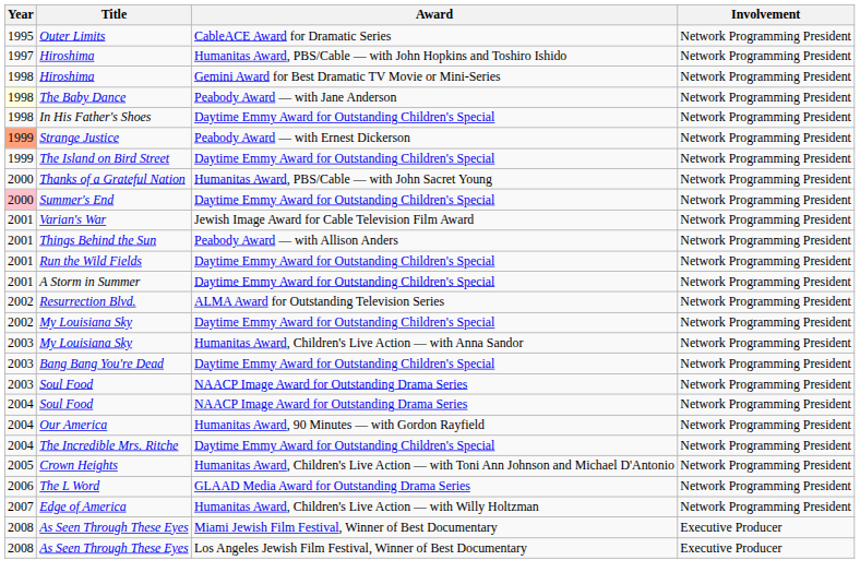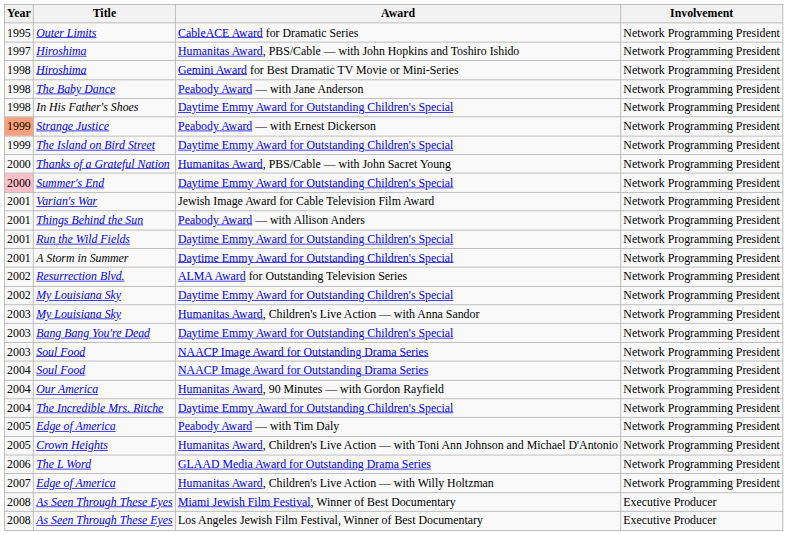 <table class="wikitable">
 <tr>
 <th>Year</th>
 <th>Title</th>
 <th>Award</th>
 <th>Involvement</th>
 </tr>
 <tr>
 <td>1995</td>
 <td><a href='#'><em>Outer Limits</em></a></td>
 <td><a href='#'>CableACE Award</a> for Dramatic Series</td>
 <td>Network Programming President</td>
 </tr>
 <tr>
 <td>1997</td>
 <td><em><a href='#'>Hiroshima</a></em></td>
 <td><a href='#'>Humanitas Award</a>, PBS/Cable — with John Hopkins and Toshiro Ishido</td>
 <td>Network Programming President</td>
 </tr>
 <tr>
 <td>1998</td>
 <td><a href='#'><em>Hiroshima</em></a></td>
 <td><a href='#'>Gemini Award</a> for Best Dramatic TV Movie or Mini-Series</td>
 <td>Network Programming President</td>
 </tr>
 <tr>
-<td style="background: lightyellow;">1998</td>
+<td>1998</td>
 <td><em><a href='#'>The Baby Dance</a></em></td>
 <td><a href='#'>Peabody Award</a> — with Jane Anderson</td>
 <td>Network Programming President</td>
 </tr>
 <tr>
 <td>1998</td>
 <td><em>In His Father's Shoes</em></td>
 <td><a href='#'>Daytime Emmy Award for Outstanding Children's Special</a></td>
 <td>Network Programming President</td>
 </tr>
 <tr>
 <td style="background: lightsalmon;">1999</td>
 <td><em><a href='#'>Strange Justice</a></em></td>
 <td><a href='#'>Peabody Award</a> — with Ernest Dickerson</td>
 <td>Network Programming President</td>
 </tr>
 <tr>
 <td>1999</td>
 <td><em><a href='#'>The Island on Bird Street</a></em></td>
 <td><a href='#'>Daytime Emmy Award for Outstanding Children's Special</a></td>
 <td>Network Programming President</td>
 </tr>
 <tr>
 <td>2000</td>
 <td><em><a href='#'>Thanks of a Grateful Nation</a></em></td>
 <td><a href='#'>Humanitas Award</a>, PBS/Cable — with John Sacret Young</td>
 <td>Network Programming President</td>
 </tr>
 <tr>
 <td style="background: pink;">2000</td>
 <td><em><a href='#'>Summer's End</a></em></td>
 <td><a href='#'>Daytime Emmy Award for Outstanding Children's Special</a></td>
 <td>Network Programming President</td>
 </tr>
 <tr>
 <td>2001</td>
 <td><em><a href='#'>Varian's War</a></em></td>
 <td>Jewish Image Award for Cable Television Film Award</td>
 <td>Network Programming President</td>
 </tr>
 <tr>
 <td>2001</td>
 <td><em><a href='#'>Things Behind the Sun</a></em></td>
 <td><a href='#'>Peabody Award</a> — with Allison Anders</td>
 <td>Network Programming President</td>
 </tr>
 <tr>
 <td>2001</td>
 <td><em><a href='#'>Run the Wild Fields</a></em></td>
 <td><a href='#'>Daytime Emmy Award for Outstanding Children's Special</a></td>
 <td>Network Programming President</td>
 </tr>
 <tr>
 <td>2001</td>
 <td><em>A Storm in Summer</em></td>
 <td><a href='#'>Daytime Emmy Award for Outstanding Children's Special</a></td>
 <td>Network Programming President</td>
 </tr>
 <tr>
 <td>2002</td>
 <td><em><a href='#'>Resurrection Blvd.</a></em></td>
 <td><a href='#'>ALMA Award</a> for Outstanding Television Series</td>
 <td>Network Programming President</td>
 </tr>
 <tr>
 <td>2002</td>
 <td><em><a href='#'>My Louisiana Sky</a></em></td>
 <td><a href='#'>Daytime Emmy Award for Outstanding Children's Special</a></td>
 <td>Network Programming President</td>
 </tr>
 <tr>
 <td>2003</td>
 <td><em><a href='#'>My Louisiana Sky</a></em></td>
 <td><a href='#'>Humanitas Award</a>, Children's Live Action — with Anna Sandor</td>
 <td>Network Programming President</td>
 </tr>
 <tr>
 <td>2003</td>
 <td><em><a href='#'>Bang Bang You're Dead</a></em></td>
 <td><a href='#'>Daytime Emmy Award for Outstanding Children's Special</a></td>
 <td>Network Programming President</td>
 </tr>
 <tr>
 <td>2003</td>
 <td><a href='#'><em>Soul Food</em></a></td>
 <td><a href='#'>NAACP Image Award for Outstanding Drama Series</a></td>
 <td>Network Programming President</td>
 </tr>
 <tr>
 <td>2004</td>
 <td><a href='#'><em>Soul Food</em></a></td>
 <td><a href='#'>NAACP Image Award for Outstanding Drama Series</a></td>
 <td>Network Programming President</td>
 </tr>
 <tr>
 <td>2004</td>
 <td><em><a href='#'>Our America</a></em></td>
 <td><a href='#'>Humanitas Award</a>, 90 Minutes — with Gordon Rayfield</td>
 <td>Network Programming President</td>
 </tr>
 <tr>
 <td>2004</td>
 <td><em><a href='#'>The Incredible Mrs. Ritche</a></em></td>
 <td><a href='#'>Daytime Emmy Award for Outstanding Children's Special</a></td>
 <td>Network Programming President</td>
 </tr>
 <tr>
 <td>2005</td>
+<td><em><a href='#'>Edge of America</a></em></td>
+<td><a href='#'>Peabody Award</a> — with Tim Daly</td>
+<td>Network Programming President</td>
+</tr>
+<tr>
+<td>2005</td>
 <td><em><a href='#'>Crown Heights</a></em></td>
 <td><a href='#'>Humanitas Award</a>, Children's Live Action — with Toni Ann Johnson and Michael D'Antonio</td>
 <td>Network Programming President</td>
 </tr>
 <tr>
 <td>2006</td>
 <td><em><a href='#'>The L Word</a></em></td>
 <td><a href='#'>GLAAD Media Award for Outstanding Drama Series</a></td>
 <td>Network Programming President</td>
 </tr>
 <tr>
 <td>2007</td>
 <td><em><a href='#'>Edge of America</a></em></td>
 <td><a href='#'>Humanitas Award</a>, Children's Live Action — with Willy Holtzman</td>
 <td>Network Programming President</td>
 </tr>
 <tr>
 <td>2008</td>
 <td><em><a href='#'>As Seen Through These Eyes</a></em></td>
 <td><a href='#'>Miami Jewish Film Festival</a>, Winner of Best Documentary</td>
 <td>Executive Producer</td>
 </tr>
 <tr>
 <td>2008</td>
 <td><em><a href='#'>As Seen Through These Eyes</a></em></td>
 <td>Los Angeles Jewish Film Festival, Winner of Best Documentary</td>
 <td>Executive Producer</td>
 </tr>
 </table>
